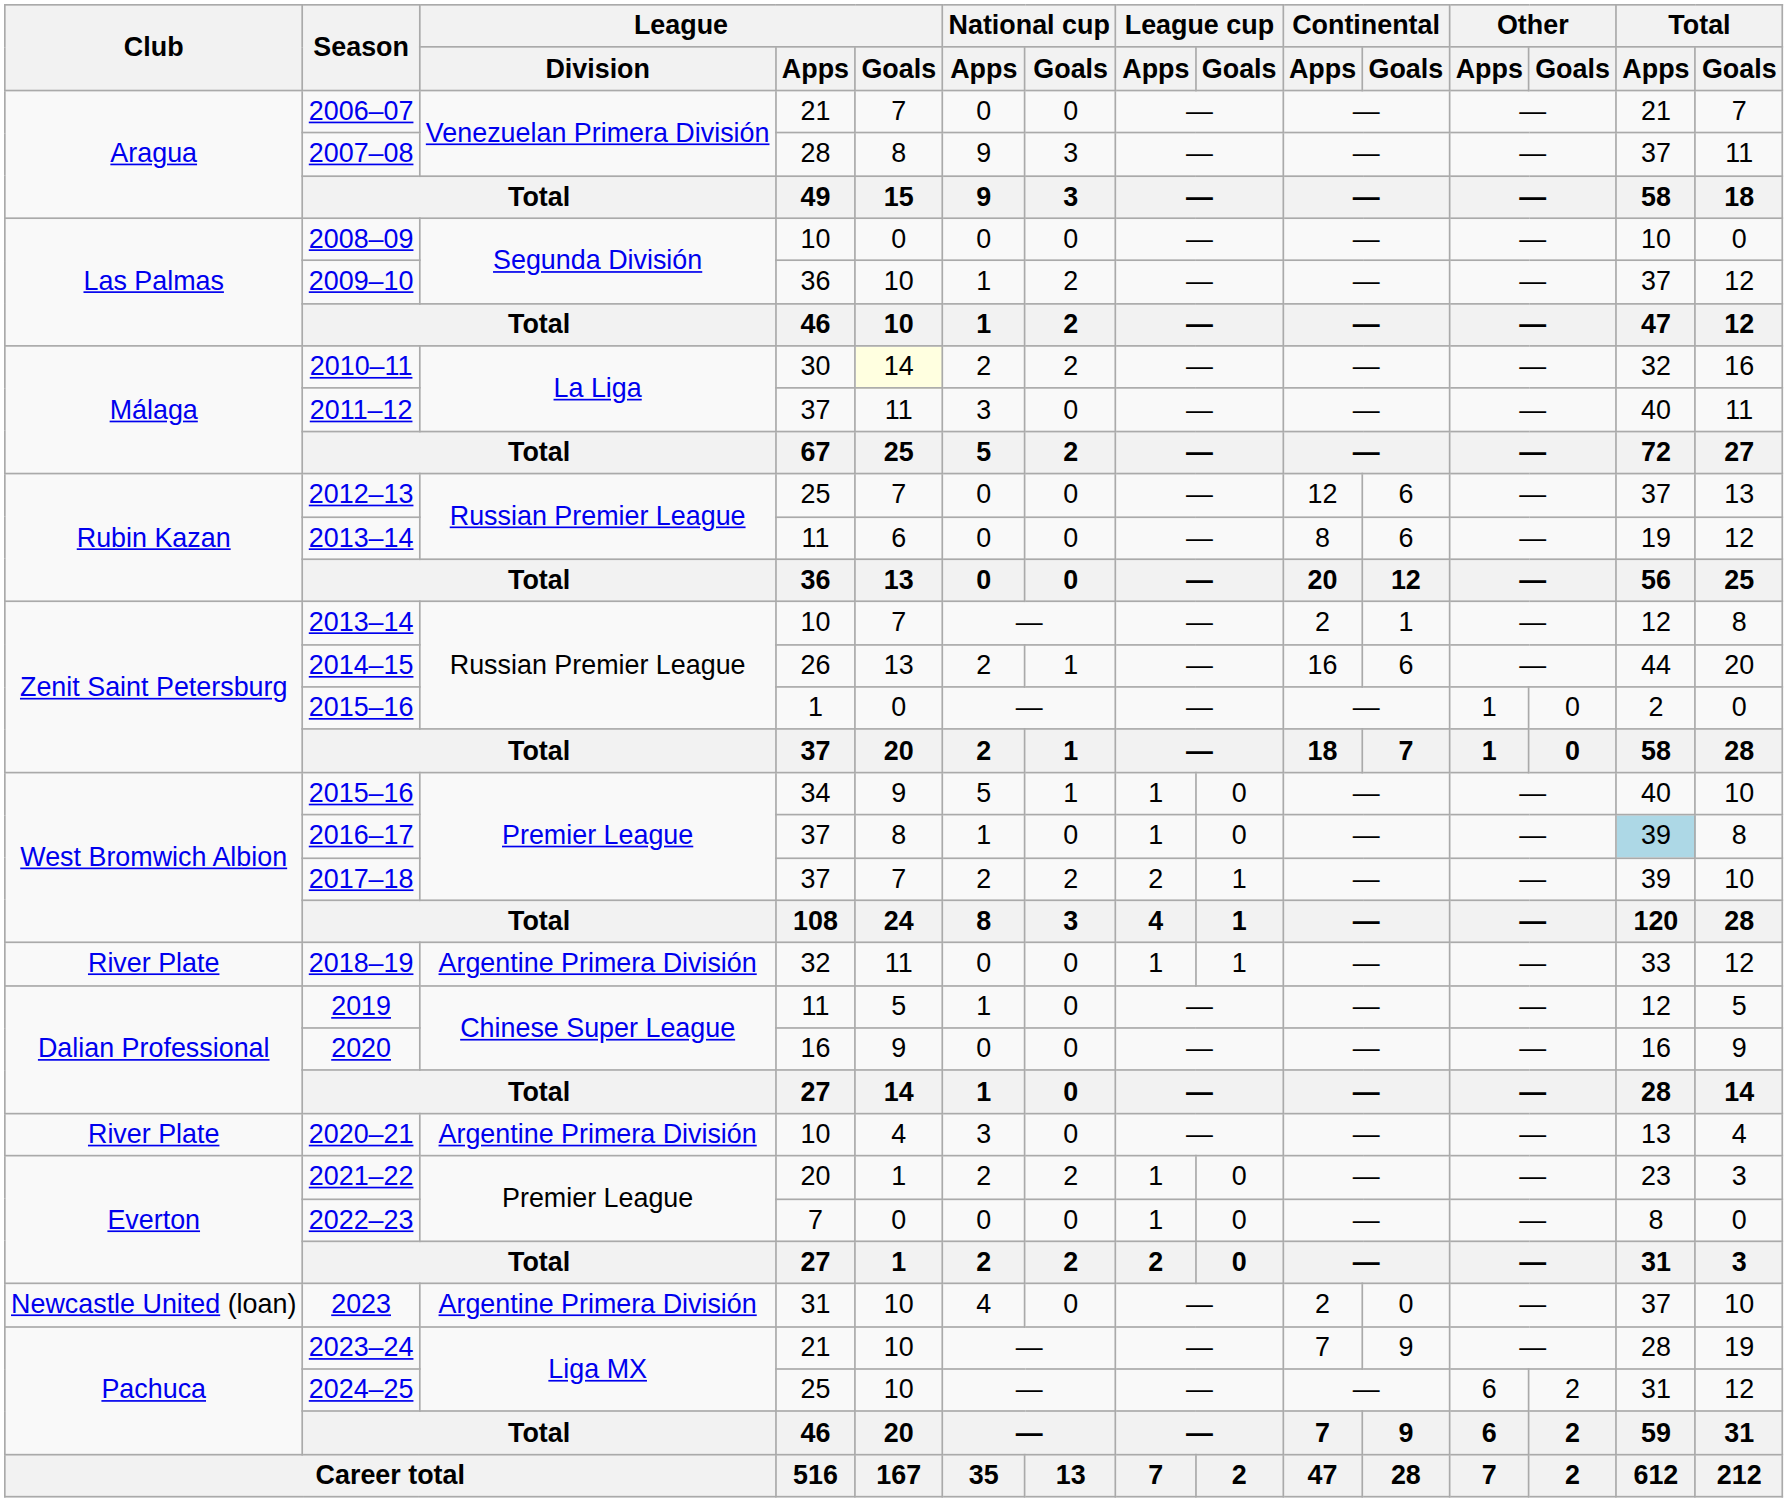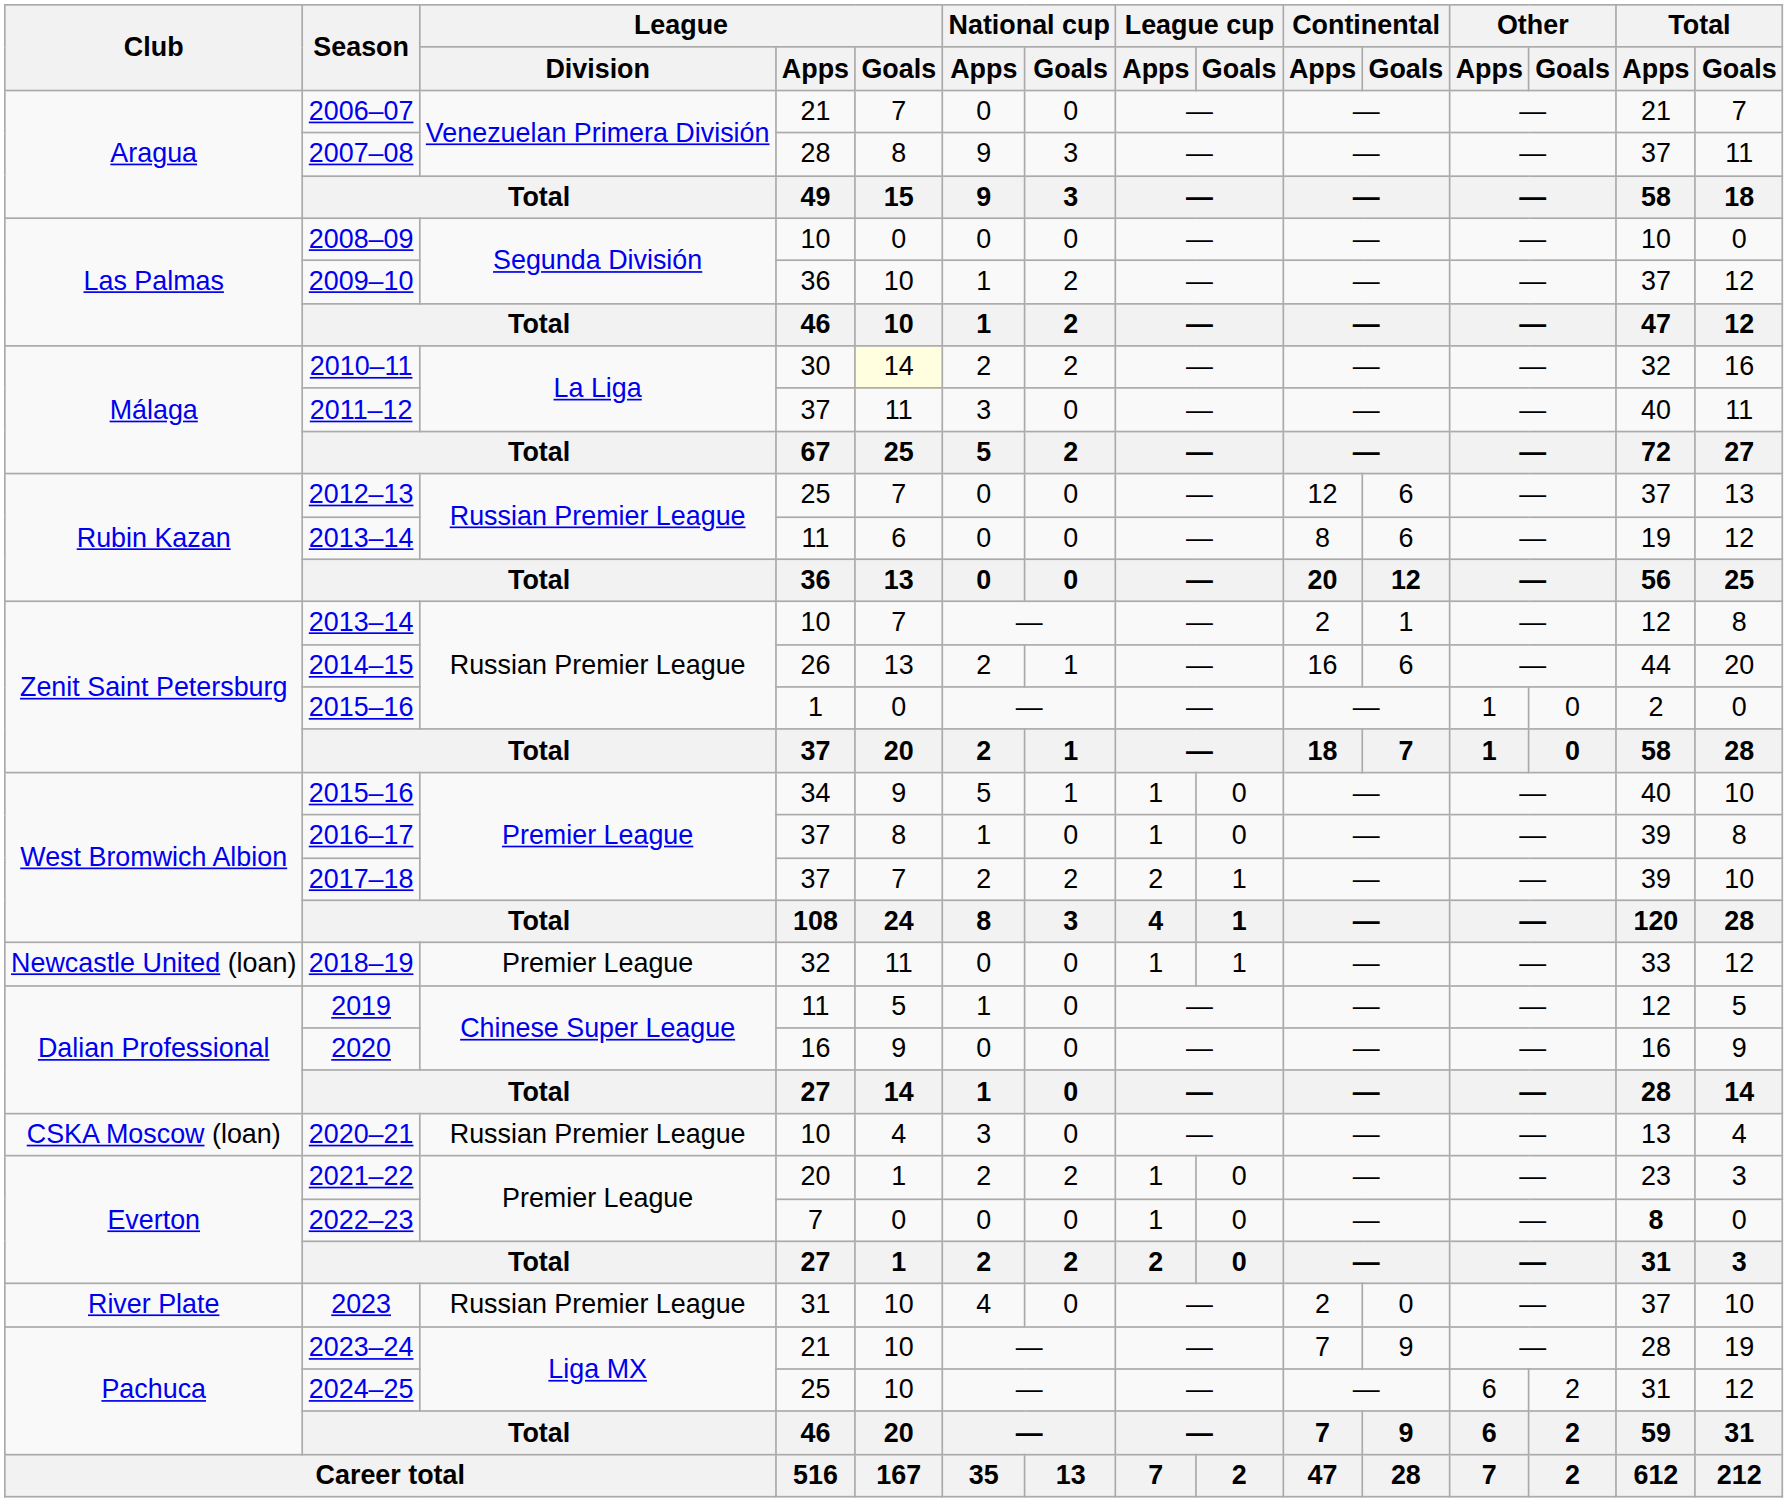 <table class="wikitable" style="text-align:center">
 <tr>
 <th rowspan="2">Club</th>
 <th rowspan="2">Season</th>
 <th colspan="3">League</th>
 <th colspan="2">National cup</th>
 <th colspan="2">League cup</th>
 <th colspan="2">Continental</th>
 <th colspan="2">Other</th>
 <th colspan="2">Total</th>
 </tr>
 <tr>
 <th>Division</th>
 <th>Apps</th>
 <th>Goals</th>
 <th>Apps</th>
 <th>Goals</th>
 <th>Apps</th>
 <th>Goals</th>
 <th>Apps</th>
 <th>Goals</th>
 <th>Apps</th>
 <th>Goals</th>
 <th>Apps</th>
 <th>Goals</th>
 </tr>
 <tr>
 <td rowspan="3"><a href='#'>Aragua</a></td>
 <td><a href='#'>2006–07</a></td>
 <td rowspan="2"><a href='#'>Venezuelan Primera División</a></td>
 <td>21</td>
 <td>7</td>
 <td>0</td>
 <td>0</td>
 <td colspan="2">—</td>
 <td colspan="2">—</td>
 <td colspan="2">—</td>
 <td>21</td>
 <td>7</td>
 </tr>
 <tr>
 <td><a href='#'>2007–08</a></td>
 <td>28</td>
 <td>8</td>
 <td>9</td>
 <td>3</td>
 <td colspan="2">—</td>
 <td colspan="2">—</td>
 <td colspan="2">—</td>
 <td>37</td>
 <td>11</td>
 </tr>
 <tr>
 <th colspan="2">Total</th>
 <th>49</th>
 <th>15</th>
 <th>9</th>
 <th>3</th>
 <th colspan="2">—</th>
 <th colspan="2">—</th>
 <th colspan="2">—</th>
 <th>58</th>
 <th>18</th>
 </tr>
 <tr>
 <td rowspan="3"><a href='#'>Las Palmas</a></td>
 <td><a href='#'>2008–09</a></td>
 <td rowspan="2"><a href='#'>Segunda División</a></td>
 <td>10</td>
 <td>0</td>
 <td>0</td>
 <td>0</td>
 <td colspan="2">—</td>
 <td colspan="2">—</td>
 <td colspan="2">—</td>
 <td>10</td>
 <td>0</td>
 </tr>
 <tr>
 <td><a href='#'>2009–10</a></td>
 <td>36</td>
 <td>10</td>
 <td>1</td>
 <td>2</td>
 <td colspan="2">—</td>
 <td colspan="2">—</td>
 <td colspan="2">—</td>
 <td>37</td>
 <td>12</td>
 </tr>
 <tr>
 <th colspan="2">Total</th>
 <th>46</th>
 <th>10</th>
 <th>1</th>
 <th>2</th>
 <th colspan="2">—</th>
 <th colspan="2">—</th>
 <th colspan="2">—</th>
 <th>47</th>
 <th>12</th>
 </tr>
 <tr>
 <td rowspan="3"><a href='#'>Málaga</a></td>
 <td><a href='#'>2010–11</a></td>
 <td rowspan="2"><a href='#'>La Liga</a></td>
 <td>30</td>
 <td style="background: lightyellow;">14</td>
 <td>2</td>
 <td>2</td>
 <td colspan="2">—</td>
 <td colspan="2">—</td>
 <td colspan="2">—</td>
 <td>32</td>
 <td>16</td>
 </tr>
 <tr>
 <td><a href='#'>2011–12</a></td>
 <td>37</td>
 <td>11</td>
 <td>3</td>
 <td>0</td>
 <td colspan="2">—</td>
 <td colspan="2">—</td>
 <td colspan="2">—</td>
 <td>40</td>
 <td>11</td>
 </tr>
 <tr>
 <th colspan="2">Total</th>
 <th>67</th>
 <th>25</th>
 <th>5</th>
 <th>2</th>
 <th colspan="2">—</th>
 <th colspan="2">—</th>
 <th colspan="2">—</th>
 <th>72</th>
 <th>27</th>
 </tr>
 <tr>
 <td rowspan="3"><a href='#'>Rubin Kazan</a></td>
 <td><a href='#'>2012–13</a></td>
 <td rowspan="2"><a href='#'>Russian Premier League</a></td>
 <td>25</td>
 <td>7</td>
 <td>0</td>
 <td>0</td>
 <td colspan="2">—</td>
 <td>12</td>
 <td>6</td>
 <td colspan="2">—</td>
 <td>37</td>
 <td>13</td>
 </tr>
 <tr>
 <td><a href='#'>2013–14</a></td>
 <td>11</td>
 <td>6</td>
 <td>0</td>
 <td>0</td>
 <td colspan="2">—</td>
 <td>8</td>
 <td>6</td>
 <td colspan="2">—</td>
 <td>19</td>
 <td>12</td>
 </tr>
 <tr>
 <th colspan="2">Total</th>
 <th>36</th>
 <th>13</th>
 <th>0</th>
 <th>0</th>
 <th colspan="2">—</th>
 <th>20</th>
 <th>12</th>
 <th colspan="2">—</th>
 <th>56</th>
 <th>25</th>
 </tr>
 <tr>
 <td rowspan="4"><a href='#'>Zenit Saint Petersburg</a></td>
 <td><a href='#'>2013–14</a></td>
 <td rowspan="3">Russian Premier League</td>
 <td>10</td>
 <td>7</td>
 <td colspan="2">—</td>
 <td colspan="2">—</td>
 <td>2</td>
 <td>1</td>
 <td colspan="2">—</td>
 <td>12</td>
 <td>8</td>
 </tr>
 <tr>
 <td><a href='#'>2014–15</a></td>
 <td>26</td>
 <td>13</td>
 <td>2</td>
 <td>1</td>
 <td colspan="2">—</td>
 <td>16</td>
 <td>6</td>
 <td colspan="2">—</td>
 <td>44</td>
 <td>20</td>
 </tr>
 <tr>
 <td><a href='#'>2015–16</a></td>
 <td>1</td>
 <td>0</td>
 <td colspan="2">—</td>
 <td colspan="2">—</td>
 <td colspan="2">—</td>
 <td>1</td>
 <td>0</td>
 <td>2</td>
 <td>0</td>
 </tr>
 <tr>
 <th colspan="2">Total</th>
 <th>37</th>
 <th>20</th>
 <th>2</th>
 <th>1</th>
 <th colspan="2">—</th>
 <th>18</th>
 <th>7</th>
 <th>1</th>
 <th>0</th>
 <th>58</th>
 <th>28</th>
 </tr>
 <tr>
 <td rowspan="4"><a href='#'>West Bromwich Albion</a></td>
 <td><a href='#'>2015–16</a></td>
 <td rowspan="3"><a href='#'>Premier League</a></td>
 <td>34</td>
 <td>9</td>
 <td>5</td>
 <td>1</td>
 <td>1</td>
 <td>0</td>
 <td colspan="2">—</td>
 <td colspan="2">—</td>
 <td>40</td>
 <td>10</td>
 </tr>
 <tr>
 <td><a href='#'>2016–17</a></td>
 <td>37</td>
 <td>8</td>
 <td>1</td>
 <td>0</td>
 <td>1</td>
 <td>0</td>
 <td colspan="2">—</td>
 <td colspan="2">—</td>
-<td style="background: lightblue;">39</td>
+<td>39</td>
 <td>8</td>
 </tr>
 <tr>
 <td><a href='#'>2017–18</a></td>
 <td>37</td>
 <td>7</td>
 <td>2</td>
 <td>2</td>
 <td>2</td>
 <td>1</td>
 <td colspan="2">—</td>
 <td colspan="2">—</td>
 <td>39</td>
 <td>10</td>
 </tr>
 <tr>
 <th colspan="2">Total</th>
 <th>108</th>
 <th>24</th>
 <th>8</th>
 <th>3</th>
 <th>4</th>
 <th>1</th>
 <th colspan="2">—</th>
 <th colspan="2">—</th>
 <th>120</th>
 <th>28</th>
 </tr>
 <tr>
-<td><a href='#'>River Plate</a></td>
+<td><a href='#'>Newcastle United</a> (loan)</td>
 <td><a href='#'>2018–19</a></td>
-<td><a href='#'>Argentine Primera División</a></td>
+<td>Premier League</td>
 <td>32</td>
 <td>11</td>
 <td>0</td>
 <td>0</td>
 <td>1</td>
 <td>1</td>
 <td colspan="2">—</td>
 <td colspan="2">—</td>
 <td>33</td>
 <td>12</td>
 </tr>
 <tr>
 <td rowspan="3"><a href='#'>Dalian Professional</a></td>
 <td><a href='#'>2019</a></td>
 <td rowspan="2"><a href='#'>Chinese Super League</a></td>
 <td>11</td>
 <td>5</td>
 <td>1</td>
 <td>0</td>
 <td colspan="2">—</td>
 <td colspan="2">—</td>
 <td colspan="2">—</td>
 <td>12</td>
 <td>5</td>
 </tr>
 <tr>
 <td><a href='#'>2020</a></td>
 <td>16</td>
 <td>9</td>
 <td>0</td>
 <td>0</td>
 <td colspan="2">—</td>
 <td colspan="2">—</td>
 <td colspan="2">—</td>
 <td>16</td>
 <td>9</td>
 </tr>
 <tr>
 <th colspan="2">Total</th>
 <th>27</th>
 <th>14</th>
 <th>1</th>
 <th>0</th>
 <th colspan="2">—</th>
 <th colspan="2">—</th>
 <th colspan="2">—</th>
 <th>28</th>
 <th>14</th>
 </tr>
 <tr>
-<td><a href='#'>River Plate</a></td>
+<td><a href='#'>CSKA Moscow</a> (loan)</td>
 <td><a href='#'>2020–21</a></td>
-<td><a href='#'>Argentine Primera División</a></td>
+<td>Russian Premier League</td>
 <td>10</td>
 <td>4</td>
 <td>3</td>
 <td>0</td>
 <td colspan="2">—</td>
 <td colspan="2">—</td>
 <td colspan="2">—</td>
 <td>13</td>
 <td>4</td>
 </tr>
 <tr>
 <td rowspan="3"><a href='#'>Everton</a></td>
 <td><a href='#'>2021–22</a></td>
 <td rowspan="2">Premier League</td>
 <td>20</td>
 <td>1</td>
 <td>2</td>
 <td>2</td>
 <td>1</td>
 <td>0</td>
 <td colspan="2">—</td>
 <td colspan="2">—</td>
 <td>23</td>
 <td>3</td>
 </tr>
 <tr>
 <td><a href='#'>2022–23</a></td>
 <td>7</td>
 <td>0</td>
 <td>0</td>
 <td>0</td>
 <td>1</td>
 <td>0</td>
 <td colspan="2">—</td>
 <td colspan="2">—</td>
-<td>8</td>
+<td><strong>8</strong></td>
 <td>0</td>
 </tr>
 <tr>
 <th colspan="2">Total</th>
 <th>27</th>
 <th>1</th>
 <th>2</th>
 <th>2</th>
 <th>2</th>
 <th>0</th>
 <th colspan="2">—</th>
 <th colspan="2">—</th>
 <th>31</th>
 <th>3</th>
 </tr>
 <tr>
-<td><a href='#'>Newcastle United</a> (loan)</td>
+<td><a href='#'>River Plate</a></td>
 <td><a href='#'>2023</a></td>
-<td><a href='#'>Argentine Primera División</a></td>
+<td>Russian Premier League</td>
 <td>31</td>
 <td>10</td>
 <td>4</td>
 <td>0</td>
 <td colspan="2">—</td>
 <td>2</td>
 <td>0</td>
 <td colspan="2">—</td>
 <td>37</td>
 <td>10</td>
 </tr>
 <tr>
 <td rowspan="3"><a href='#'>Pachuca</a></td>
 <td><a href='#'>2023–24</a></td>
 <td rowspan="2"><a href='#'>Liga MX</a></td>
 <td>21</td>
 <td>10</td>
 <td colspan="2">—</td>
 <td colspan="2">—</td>
 <td>7</td>
 <td>9</td>
 <td colspan="2">—</td>
 <td>28</td>
 <td>19</td>
 </tr>
 <tr>
 <td><a href='#'>2024–25</a></td>
 <td>25</td>
 <td>10</td>
 <td colspan="2">—</td>
 <td colspan="2">—</td>
 <td colspan="2">—</td>
 <td>6</td>
 <td>2</td>
 <td>31</td>
 <td>12</td>
 </tr>
 <tr>
 <th colspan="2">Total</th>
 <th>46</th>
 <th>20</th>
 <th colspan="2">—</th>
 <th colspan="2">—</th>
 <th>7</th>
 <th>9</th>
 <th>6</th>
 <th>2</th>
 <th>59</th>
 <th>31</th>
 </tr>
 <tr>
 <th colspan="3">Career total</th>
 <th>516</th>
 <th>167</th>
 <th>35</th>
 <th>13</th>
 <th>7</th>
 <th>2</th>
 <th>47</th>
 <th>28</th>
 <th>7</th>
 <th>2</th>
 <th>612</th>
 <th>212</th>
 </tr>
 </table>
